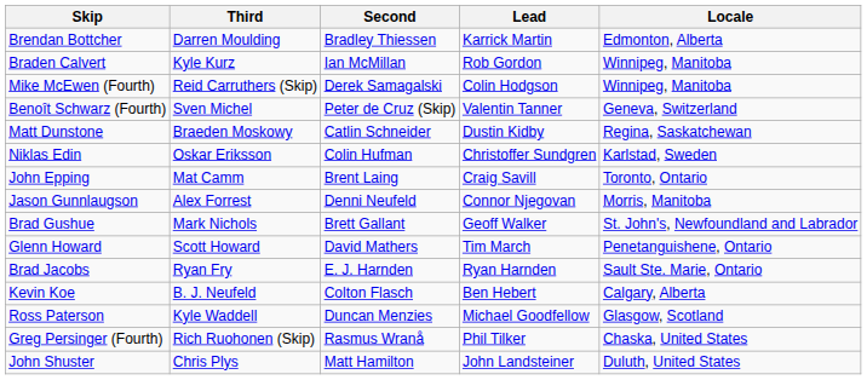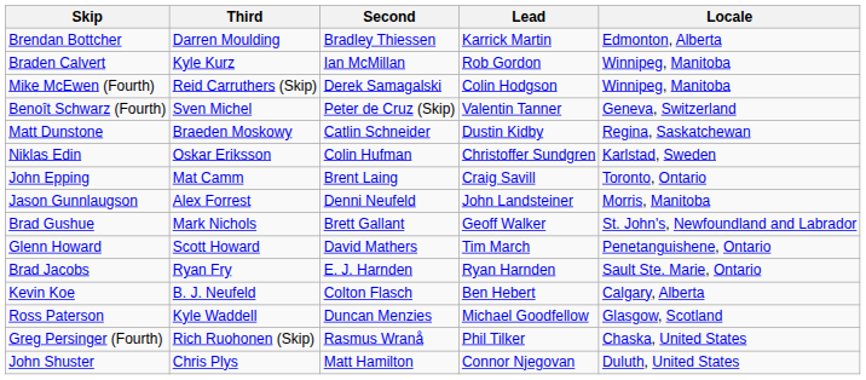 <table class=wikitable>
 <tr>
 <th>Skip</th>
 <th>Third</th>
 <th>Second</th>
 <th>Lead</th>
 <th>Locale</th>
 </tr>
 <tr>
 <td><a href='#'>Brendan Bottcher</a></td>
 <td><a href='#'>Darren Moulding</a></td>
 <td><a href='#'>Bradley Thiessen</a></td>
 <td><a href='#'>Karrick Martin</a></td>
 <td> <a href='#'>Edmonton</a>, <a href='#'>Alberta</a></td>
 </tr>
 <tr>
 <td><a href='#'>Braden Calvert</a></td>
 <td><a href='#'>Kyle Kurz</a></td>
 <td><a href='#'>Ian McMillan</a></td>
 <td><a href='#'>Rob Gordon</a></td>
 <td> <a href='#'>Winnipeg</a>, <a href='#'>Manitoba</a></td>
 </tr>
 <tr>
 <td><a href='#'>Mike McEwen</a> (Fourth)</td>
 <td><a href='#'>Reid Carruthers</a> (Skip)</td>
 <td><a href='#'>Derek Samagalski</a></td>
 <td><a href='#'>Colin Hodgson</a></td>
 <td> <a href='#'>Winnipeg</a>, <a href='#'>Manitoba</a></td>
 </tr>
 <tr>
 <td><a href='#'>Benoît Schwarz</a> (Fourth)</td>
 <td><a href='#'>Sven Michel</a></td>
 <td><a href='#'>Peter de Cruz</a> (Skip)</td>
 <td><a href='#'>Valentin Tanner</a></td>
 <td> <a href='#'>Geneva</a>, <a href='#'>Switzerland</a></td>
 </tr>
 <tr>
 <td><a href='#'>Matt Dunstone</a></td>
 <td><a href='#'>Braeden Moskowy</a></td>
 <td><a href='#'>Catlin Schneider</a></td>
 <td><a href='#'>Dustin Kidby</a></td>
 <td> <a href='#'>Regina</a>, <a href='#'>Saskatchewan</a></td>
 </tr>
 <tr>
 <td><a href='#'>Niklas Edin</a></td>
 <td><a href='#'>Oskar Eriksson</a></td>
 <td><a href='#'>Colin Hufman</a></td>
 <td><a href='#'>Christoffer Sundgren</a></td>
 <td> <a href='#'>Karlstad</a>, <a href='#'>Sweden</a></td>
 </tr>
 <tr>
 <td><a href='#'>John Epping</a></td>
 <td><a href='#'>Mat Camm</a></td>
 <td><a href='#'>Brent Laing</a></td>
 <td><a href='#'>Craig Savill</a></td>
 <td> <a href='#'>Toronto</a>, <a href='#'>Ontario</a></td>
 </tr>
 <tr>
 <td><a href='#'>Jason Gunnlaugson</a></td>
 <td><a href='#'>Alex Forrest</a></td>
 <td><a href='#'>Denni Neufeld</a></td>
-<td><a href='#'>Connor Njegovan</a></td>
+<td><a href='#'>John Landsteiner</a></td>
 <td> <a href='#'>Morris</a>, <a href='#'>Manitoba</a></td>
 </tr>
 <tr>
 <td><a href='#'>Brad Gushue</a></td>
 <td><a href='#'>Mark Nichols</a></td>
 <td><a href='#'>Brett Gallant</a></td>
 <td><a href='#'>Geoff Walker</a></td>
 <td> <a href='#'>St. John's</a>, <a href='#'>Newfoundland and Labrador</a></td>
 </tr>
 <tr>
 <td><a href='#'>Glenn Howard</a></td>
 <td><a href='#'>Scott Howard</a></td>
 <td><a href='#'>David Mathers</a></td>
 <td><a href='#'>Tim March</a></td>
 <td> <a href='#'>Penetanguishene</a>, <a href='#'>Ontario</a></td>
 </tr>
 <tr>
 <td><a href='#'>Brad Jacobs</a></td>
 <td><a href='#'>Ryan Fry</a></td>
 <td><a href='#'>E. J. Harnden</a></td>
 <td><a href='#'>Ryan Harnden</a></td>
 <td> <a href='#'>Sault Ste. Marie</a>, <a href='#'>Ontario</a></td>
 </tr>
 <tr>
 <td><a href='#'>Kevin Koe</a></td>
 <td><a href='#'>B. J. Neufeld</a></td>
 <td><a href='#'>Colton Flasch</a></td>
 <td><a href='#'>Ben Hebert</a></td>
 <td> <a href='#'>Calgary</a>, <a href='#'>Alberta</a></td>
 </tr>
 <tr>
 <td><a href='#'>Ross Paterson</a></td>
 <td><a href='#'>Kyle Waddell</a></td>
 <td><a href='#'>Duncan Menzies</a></td>
 <td><a href='#'>Michael Goodfellow</a></td>
 <td> <a href='#'>Glasgow</a>, <a href='#'>Scotland</a></td>
 </tr>
 <tr>
 <td><a href='#'>Greg Persinger</a> (Fourth)</td>
 <td><a href='#'>Rich Ruohonen</a> (Skip)</td>
 <td><a href='#'>Rasmus Wranå</a></td>
 <td><a href='#'>Phil Tilker</a></td>
 <td> <a href='#'>Chaska</a>, <a href='#'>United States</a></td>
 </tr>
 <tr>
 <td><a href='#'>John Shuster</a></td>
 <td><a href='#'>Chris Plys</a></td>
 <td><a href='#'>Matt Hamilton</a></td>
-<td><a href='#'>John Landsteiner</a></td>
+<td><a href='#'>Connor Njegovan</a></td>
 <td> <a href='#'>Duluth</a>, <a href='#'>United States</a></td>
 </tr>
 </table>
